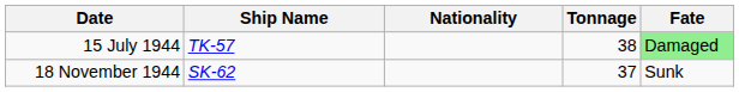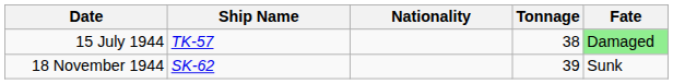 <table class="wikitable sortable">
 <tr>
 <th width="160px">Date</th>
 <th width="180px">Ship Name</th>
 <th width="160px">Nationality</th>
 <th width="25px">Tonnage</th>
 <th width="80px">Fate</th>
 </tr>
 <tr>
 <td align="right">15 July 1944</td>
 <td align="left"><a href='#'><em>TK-57</em></a></td>
 <td align="left"></td>
 <td align="right">38</td>
 <td align="left" style="background: lightgreen;">Damaged</td>
 </tr>
 <tr>
 <td align="right">18 November 1944</td>
 <td align="left"><a href='#'><em>SK-62</em></a></td>
 <td align="left"></td>
-<td align="right">37</td>
+<td align="right">39</td>
 <td align="left">Sunk</td>
 </tr>
 </table>
